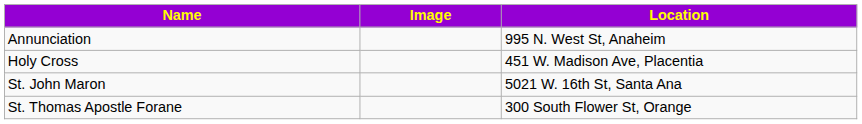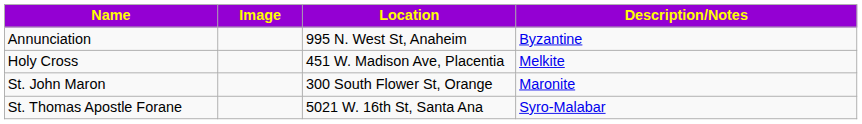 <table class="wikitable sortable" style="width:75%">
 <tr>
 <th style="background:darkviolet; color:yellow;" width="25%"><strong>Name</strong></th>
 <th style="background:darkviolet; color:yellow;" width="10%"><strong>Image</strong></th>
 <th style="background:darkviolet; color:yellow;" width="25%"><strong>Location</strong></th>
+<th style="background:darkviolet; color:yellow;" width="15"><strong>Description/Notes</strong></th>
 </tr>
 <tr>
 <td>Annunciation</td>
 <td></td>
 <td>995 N. West St, Anaheim</td>
+<td><a href='#'>Byzantine</a></td>
 </tr>
 <tr>
 <td>Holy Cross</td>
 <td></td>
 <td>451 W. Madison Ave, Placentia</td>
+<td><a href='#'>Melkite</a></td>
 </tr>
 <tr>
 <td>St. John Maron</td>
 <td></td>
-<td>5021 W. 16th St, Santa Ana</td>
+<td>300 South Flower St, Orange</td>
+<td><a href='#'>Maronite</a></td>
 </tr>
 <tr>
 <td>St. Thomas Apostle Forane</td>
 <td></td>
-<td>300 South Flower St, Orange</td>
+<td>5021 W. 16th St, Santa Ana</td>
+<td><a href='#'>Syro-Malabar</a></td>
 </tr>
 </table>
